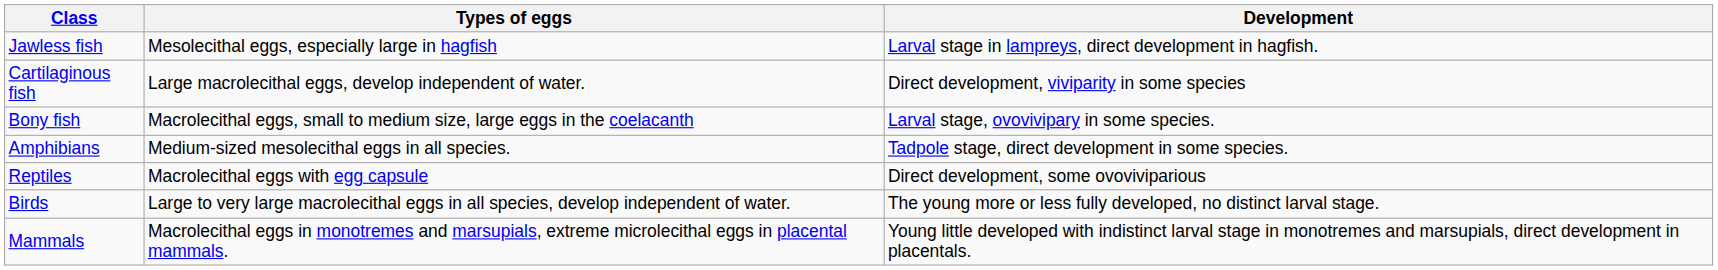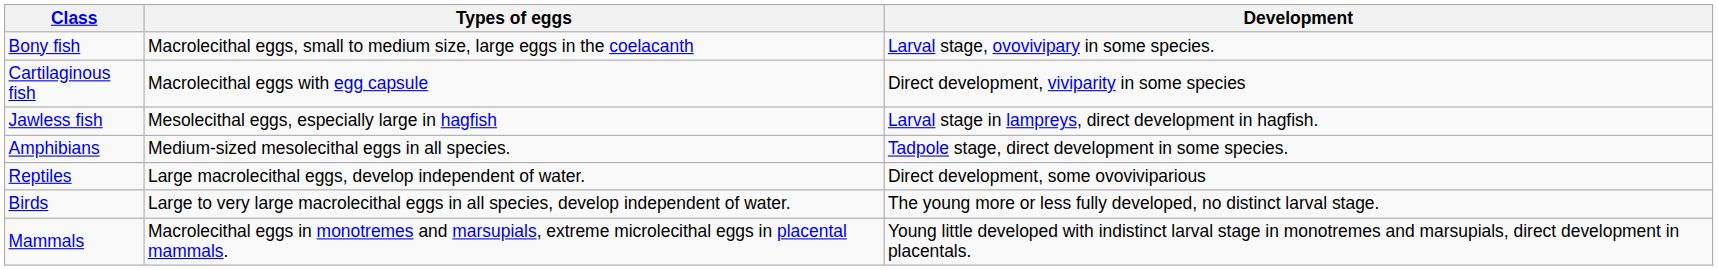 <table class="wikitable">
 <tr>
 <th><a href='#'>Class</a></th>
 <th>Types of eggs</th>
 <th>Development</th>
 </tr>
 <tr>
+<td><a href='#'>Bony fish</a></td>
+<td>Macrolecithal eggs, small to medium size, large eggs in the <a href='#'>coelacanth</a></td>
+<td><a href='#'>Larval</a> stage, <a href='#'>ovovivipary</a> in some species.</td>
+</tr>
+<tr>
+<td><a href='#'>Cartilaginous fish</a></td>
+<td>Macrolecithal eggs with <a href='#'>egg capsule</a></td>
+<td>Direct development, <a href='#'>viviparity</a> in some species</td>
+</tr>
+<tr>
 <td><a href='#'>Jawless fish</a></td>
 <td>Mesolecithal eggs, especially large in <a href='#'>hagfish</a></td>
 <td><a href='#'>Larval</a> stage in <a href='#'>lampreys</a>, direct development in hagfish.</td>
-</tr>
-<tr>
-<td><a href='#'>Cartilaginous fish</a></td>
-<td>Large macrolecithal eggs, develop independent of water.</td>
-<td>Direct development, <a href='#'>viviparity</a> in some species</td>
-</tr>
-<tr>
-<td><a href='#'>Bony fish</a></td>
-<td>Macrolecithal eggs, small to medium size, large eggs in the <a href='#'>coelacanth</a></td>
-<td><a href='#'>Larval</a> stage, <a href='#'>ovovivipary</a> in some species.</td>
 </tr>
 <tr>
 <td><a href='#'>Amphibians</a></td>
 <td>Medium-sized mesolecithal eggs in all species.</td>
 <td><a href='#'>Tadpole</a> stage, direct development in some species.</td>
 </tr>
 <tr>
 <td><a href='#'>Reptiles</a></td>
-<td>Macrolecithal eggs with <a href='#'>egg capsule</a></td>
+<td>Large macrolecithal eggs, develop independent of water.</td>
 <td>Direct development, some ovoviviparious</td>
 </tr>
 <tr>
 <td><a href='#'>Birds</a></td>
 <td>Large to very large macrolecithal eggs in all species, develop independent of water.</td>
 <td>The young more or less fully developed, no distinct larval stage.</td>
 </tr>
 <tr>
 <td><a href='#'>Mammals</a></td>
 <td>Macrolecithal eggs in <a href='#'>monotremes</a> and <a href='#'>marsupials</a>, extreme microlecithal eggs in <a href='#'>placental mammals</a>.</td>
 <td>Young little developed with indistinct larval stage in monotremes and marsupials, direct development in placentals.</td>
 </tr>
 </table>
